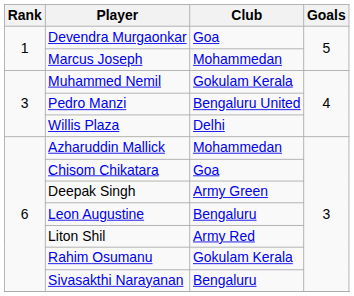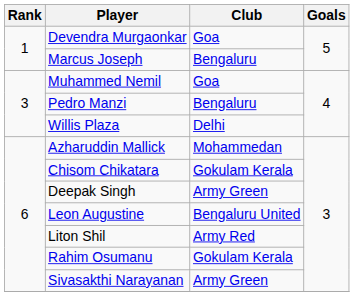 <table class="wikitable" style="text-align:left">
 <tr>
 <th>Rank</th>
 <th>Player</th>
 <th>Club</th>
 <th>Goals</th>
 </tr>
 <tr>
 <td rowspan="2" align="center">1</td>
 <td align="left"> <a href='#'>Devendra Murgaonkar</a></td>
 <td align="left"><a href='#'>Goa</a></td>
 <td rowspan="2" align="center">5</td>
 </tr>
 <tr>
 <td align="left"> <a href='#'>Marcus Joseph</a></td>
-<td align="left"><a href='#'>Mohammedan</a></td>
+<td align="left"><a href='#'>Bengaluru</a></td>
 </tr>
 <tr>
 <td rowspan="3" align="center">3</td>
 <td align="left"> <a href='#'>Muhammed Nemil</a></td>
-<td align="left"><a href='#'>Gokulam Kerala</a></td>
+<td align="left"><a href='#'>Goa</a></td>
 <td rowspan="3" align="center">4</td>
 </tr>
 <tr>
 <td align="left"> <a href='#'>Pedro Manzi</a></td>
-<td align="left"><a href='#'>Bengaluru United</a></td>
+<td align="left"><a href='#'>Bengaluru</a></td>
 </tr>
 <tr>
 <td align="left"> <a href='#'>Willis Plaza</a></td>
 <td align="left"><a href='#'>Delhi</a></td>
 </tr>
 <tr>
 <td rowspan="7" align="center">6</td>
 <td align="left"> <a href='#'>Azharuddin Mallick</a></td>
 <td align="left"><a href='#'>Mohammedan</a></td>
 <td rowspan="7" align="center">3</td>
 </tr>
 <tr>
 <td align="left"> <a href='#'>Chisom Chikatara</a></td>
-<td align="left"><a href='#'>Goa</a></td>
+<td align="left"><a href='#'>Gokulam Kerala</a></td>
 </tr>
 <tr>
 <td align="left"> Deepak Singh</td>
 <td align="left"><a href='#'>Army Green</a></td>
 </tr>
 <tr>
 <td align="left"> <a href='#'>Leon Augustine</a></td>
-<td align="left"><a href='#'>Bengaluru</a></td>
+<td align="left"><a href='#'>Bengaluru United</a></td>
 </tr>
 <tr>
 <td align="left"> Liton Shil</td>
 <td align="left"><a href='#'>Army Red</a></td>
 </tr>
 <tr>
 <td align="left"> <a href='#'>Rahim Osumanu</a></td>
 <td align="left"><a href='#'>Gokulam Kerala</a></td>
 </tr>
 <tr>
 <td align="left"> <a href='#'>Sivasakthi Narayanan</a></td>
-<td align="left"><a href='#'>Bengaluru</a></td>
+<td align="left"><a href='#'>Army Green</a></td>
 </tr>
 <tr>
 </tr>
 </table>
